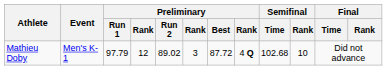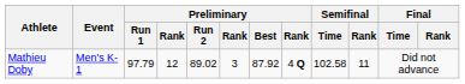 <table class="wikitable" style="font-size:90%">
 <tr>
 <th rowspan="2">Athlete</th>
 <th rowspan="2">Event</th>
 <th colspan="6">Preliminary</th>
 <th colspan="2">Semifinal</th>
 <th colspan="2">Final</th>
 </tr>
 <tr style="font-size:95%">
 <th>Run 1</th>
 <th>Rank</th>
 <th>Run 2</th>
 <th>Rank</th>
 <th>Best</th>
 <th>Rank</th>
 <th>Time</th>
 <th>Rank</th>
 <th>Time</th>
 <th>Rank</th>
 </tr>
 <tr align=center>
 <td align=left><a href='#'>Mathieu Doby</a></td>
 <td align=left><a href='#'>Men's K-1</a></td>
 <td>97.79</td>
 <td>12</td>
 <td>89.02</td>
 <td>3</td>
-<td>87.72</td>
+<td>87.92</td>
 <td>4 <strong>Q</strong></td>
-<td>102.68</td>
-<td>10</td>
+<td>102.58</td>
+<td>11</td>
 <td align=center colspan=2>Did not advance</td>
 </tr>
 </table>
